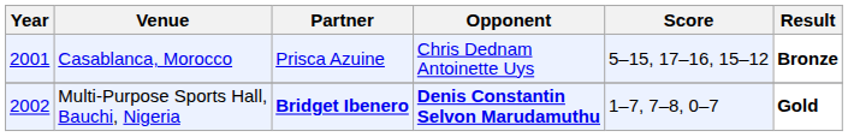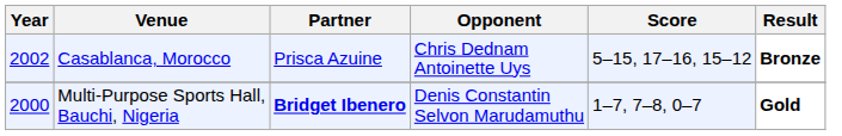 <table class="sortable wikitable" style="font-size: 90%;">
 <tr>
 <th>Year</th>
 <th>Venue</th>
 <th>Partner</th>
 <th>Opponent</th>
 <th>Score</th>
 <th>Result</th>
 </tr>
 <tr style="background:#ECF2FF">
-<td align="center"><a href='#'>2001</a></td>
+<td align="center"><a href='#'>2002</a></td>
 <td align="left"><a href='#'>Casablanca, Morocco</a></td>
 <td align="left"> <a href='#'>Prisca Azuine</a></td>
 <td align="left"> <a href='#'>Chris Dednam</a> <br>  <a href='#'>Antoinette Uys</a></td>
 <td align="left">5–15, 17–16, 15–12</td>
 <td style="text-align:left; background:white"> <strong>Bronze</strong></td>
 </tr>
 <tr>
 </tr>
 <tr style="background:#ECF2FF">
-<td align="center"><a href='#'>2002</a></td>
+<td align="center"><a href='#'>2000</a></td>
 <td align="left">Multi-Purpose Sports Hall,<br><a href='#'>Bauchi</a>, <a href='#'>Nigeria</a></td>
 <td align="left"><strong> <a href='#'>Bridget Ibenero</a></strong></td>
-<td align="left"><strong> <a href='#'>Denis Constantin</a> <br>  <a href='#'>Selvon Marudamuthu</a></strong></td>
+<td align="left"> <a href='#'>Denis Constantin</a> <br>  <a href='#'>Selvon Marudamuthu</a></td>
 <td align="left">1–7, 7–8, 0–7</td>
 <td style="text-align:left; background:white"> <strong>Gold</strong></td>
 </tr>
 </table>
